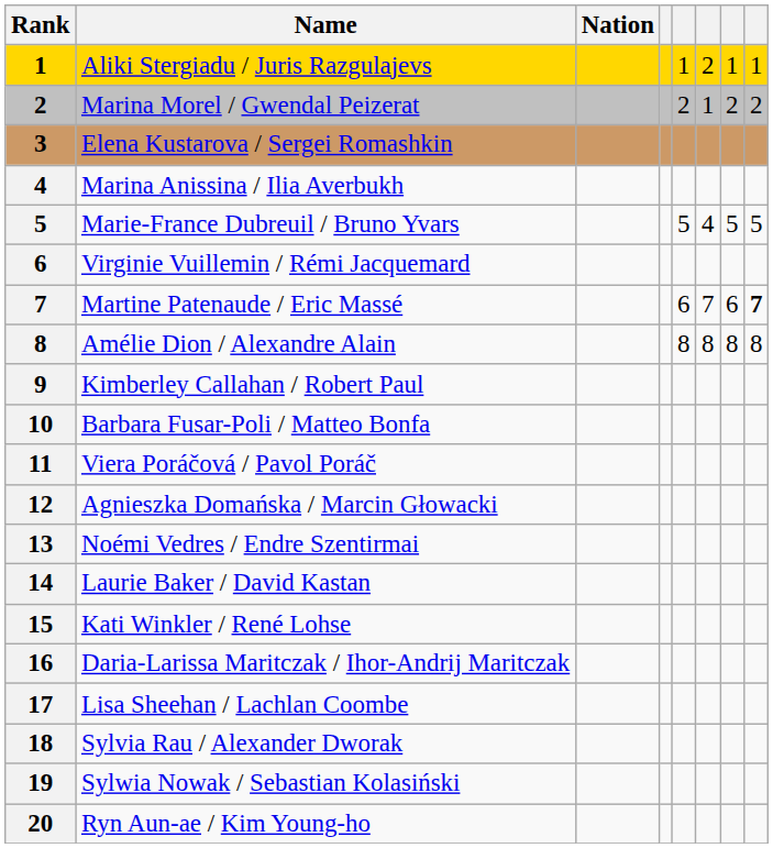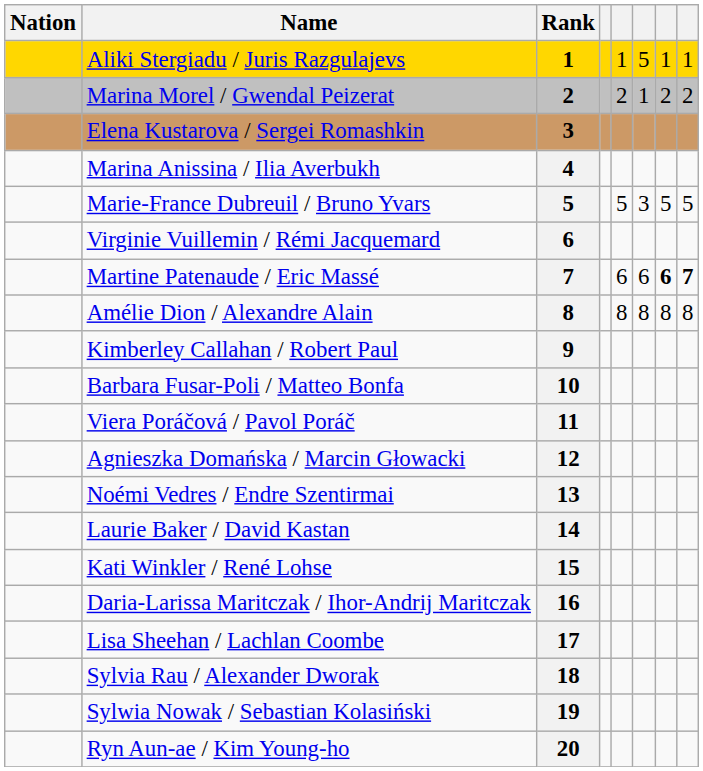 <table class="wikitable sortable">
 <tr>
+<th>Nation</th>
+<th>Name</th>
 <th>Rank</th>
-<th>Name</th>
-<th>Nation</th>
 <th></th>
 <th></th>
 <th></th>
 <th></th>
 <th></th>
 </tr>
 <tr bgcolor=gold>
+<td></td>
+<td><a href='#'>Aliki Stergiadu</a> / <a href='#'>Juris Razgulajevs</a></td>
 <td align=center><strong>1</strong></td>
-<td><a href='#'>Aliki Stergiadu</a> / <a href='#'>Juris Razgulajevs</a></td>
-<td></td>
 <td></td>
 <td>1</td>
-<td>2</td>
+<td>5</td>
 <td>1</td>
 <td>1</td>
 </tr>
 <tr bgcolor=silver>
+<td></td>
+<td><a href='#'>Marina Morel</a> / <a href='#'>Gwendal Peizerat</a></td>
 <td align=center><strong>2</strong></td>
-<td><a href='#'>Marina Morel</a> / <a href='#'>Gwendal Peizerat</a></td>
-<td></td>
 <td></td>
 <td>2</td>
 <td>1</td>
 <td>2</td>
 <td>2</td>
 </tr>
 <tr bgcolor=cc9966>
+<td></td>
+<td><a href='#'>Elena Kustarova</a> / <a href='#'>Sergei Romashkin</a></td>
 <td align=center><strong>3</strong></td>
-<td><a href='#'>Elena Kustarova</a> / <a href='#'>Sergei Romashkin</a></td>
-<td></td>
 <td></td>
 <td></td>
 <td></td>
 <td></td>
 <td></td>
 </tr>
 <tr>
+<td></td>
+<td><a href='#'>Marina Anissina</a> / <a href='#'>Ilia Averbukh</a></td>
 <th>4</th>
-<td><a href='#'>Marina Anissina</a> / <a href='#'>Ilia Averbukh</a></td>
-<td></td>
 <td></td>
 <td></td>
 <td></td>
 <td></td>
 <td></td>
 </tr>
 <tr>
+<td></td>
+<td><a href='#'>Marie-France Dubreuil</a> / <a href='#'>Bruno Yvars</a></td>
 <th>5</th>
-<td><a href='#'>Marie-France Dubreuil</a> / <a href='#'>Bruno Yvars</a></td>
-<td></td>
 <td></td>
 <td>5</td>
-<td>4</td>
+<td>3</td>
 <td>5</td>
 <td>5</td>
 </tr>
 <tr>
+<td></td>
+<td><a href='#'>Virginie Vuillemin</a> / <a href='#'>Rémi Jacquemard</a></td>
 <th>6</th>
-<td><a href='#'>Virginie Vuillemin</a> / <a href='#'>Rémi Jacquemard</a></td>
-<td></td>
 <td></td>
 <td></td>
 <td></td>
 <td></td>
 <td></td>
 </tr>
 <tr>
+<td></td>
+<td><a href='#'>Martine Patenaude</a> / <a href='#'>Eric Massé</a></td>
 <th>7</th>
-<td><a href='#'>Martine Patenaude</a> / <a href='#'>Eric Massé</a></td>
-<td></td>
 <td></td>
 <td>6</td>
-<td>7</td>
 <td>6</td>
+<td><strong>6</strong></td>
 <td><strong>7</strong></td>
 </tr>
 <tr>
+<td></td>
+<td><a href='#'>Amélie Dion</a> / <a href='#'>Alexandre Alain</a></td>
 <th>8</th>
-<td><a href='#'>Amélie Dion</a> / <a href='#'>Alexandre Alain</a></td>
-<td></td>
 <td></td>
 <td>8</td>
 <td>8</td>
 <td>8</td>
 <td>8</td>
 </tr>
 <tr>
+<td></td>
+<td><a href='#'>Kimberley Callahan</a> / <a href='#'>Robert Paul</a></td>
 <th>9</th>
-<td><a href='#'>Kimberley Callahan</a> / <a href='#'>Robert Paul</a></td>
-<td></td>
 <td></td>
 <td></td>
 <td></td>
 <td></td>
 <td></td>
 </tr>
 <tr>
+<td></td>
+<td><a href='#'>Barbara Fusar-Poli</a> / <a href='#'>Matteo Bonfa</a></td>
 <th>10</th>
-<td><a href='#'>Barbara Fusar-Poli</a> / <a href='#'>Matteo Bonfa</a></td>
-<td></td>
 <td></td>
 <td></td>
 <td></td>
 <td></td>
 <td></td>
 </tr>
 <tr>
+<td></td>
+<td><a href='#'>Viera Poráčová</a> / <a href='#'>Pavol Poráč</a></td>
 <th>11</th>
-<td><a href='#'>Viera Poráčová</a> / <a href='#'>Pavol Poráč</a></td>
-<td></td>
 <td></td>
 <td></td>
 <td></td>
 <td></td>
 <td></td>
 </tr>
 <tr>
+<td></td>
+<td><a href='#'>Agnieszka Domańska</a> / <a href='#'>Marcin Głowacki</a></td>
 <th>12</th>
-<td><a href='#'>Agnieszka Domańska</a> / <a href='#'>Marcin Głowacki</a></td>
-<td></td>
 <td></td>
 <td></td>
 <td></td>
 <td></td>
 <td></td>
 </tr>
 <tr>
+<td></td>
+<td><a href='#'>Noémi Vedres</a> / <a href='#'>Endre Szentirmai</a></td>
 <th>13</th>
-<td><a href='#'>Noémi Vedres</a> / <a href='#'>Endre Szentirmai</a></td>
-<td></td>
 <td></td>
 <td></td>
 <td></td>
 <td></td>
 <td></td>
 </tr>
 <tr>
+<td></td>
+<td><a href='#'>Laurie Baker</a> / <a href='#'>David Kastan</a></td>
 <th>14</th>
-<td><a href='#'>Laurie Baker</a> / <a href='#'>David Kastan</a></td>
-<td></td>
 <td></td>
 <td></td>
 <td></td>
 <td></td>
 <td></td>
 </tr>
 <tr>
+<td></td>
+<td><a href='#'>Kati Winkler</a> / <a href='#'>René Lohse</a></td>
 <th>15</th>
-<td><a href='#'>Kati Winkler</a> / <a href='#'>René Lohse</a></td>
-<td></td>
 <td></td>
 <td></td>
 <td></td>
 <td></td>
 <td></td>
 </tr>
 <tr>
+<td></td>
+<td><a href='#'>Daria-Larissa Maritczak</a> / <a href='#'>Ihor-Andrij Maritczak</a></td>
 <th>16</th>
-<td><a href='#'>Daria-Larissa Maritczak</a> / <a href='#'>Ihor-Andrij Maritczak</a></td>
-<td></td>
 <td></td>
 <td></td>
 <td></td>
 <td></td>
 <td></td>
 </tr>
 <tr>
+<td></td>
+<td><a href='#'>Lisa Sheehan</a> / <a href='#'>Lachlan Coombe</a></td>
 <th>17</th>
-<td><a href='#'>Lisa Sheehan</a> / <a href='#'>Lachlan Coombe</a></td>
-<td></td>
 <td></td>
 <td></td>
 <td></td>
 <td></td>
 <td></td>
 </tr>
 <tr>
+<td></td>
+<td><a href='#'>Sylvia Rau</a> / <a href='#'>Alexander Dworak</a></td>
 <th>18</th>
-<td><a href='#'>Sylvia Rau</a> / <a href='#'>Alexander Dworak</a></td>
-<td></td>
 <td></td>
 <td></td>
 <td></td>
 <td></td>
 <td></td>
 </tr>
 <tr>
+<td></td>
+<td><a href='#'>Sylwia Nowak</a> / <a href='#'>Sebastian Kolasiński</a></td>
 <th>19</th>
-<td><a href='#'>Sylwia Nowak</a> / <a href='#'>Sebastian Kolasiński</a></td>
-<td></td>
 <td></td>
 <td></td>
 <td></td>
 <td></td>
 <td></td>
 </tr>
 <tr>
+<td></td>
+<td><a href='#'>Ryn Aun-ae</a> / <a href='#'>Kim Young-ho</a></td>
 <th>20</th>
-<td><a href='#'>Ryn Aun-ae</a> / <a href='#'>Kim Young-ho</a></td>
-<td></td>
 <td></td>
 <td></td>
 <td></td>
 <td></td>
 <td></td>
 </tr>
 </table>
